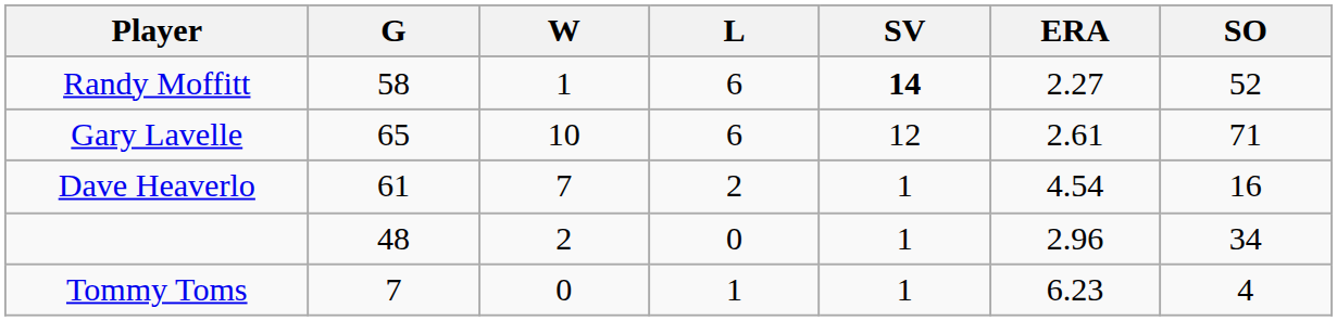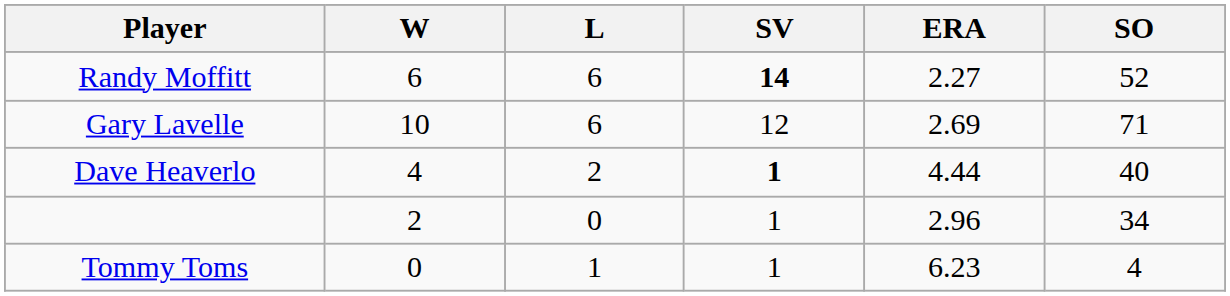 <table class="wikitable sortable">
 <tr>
 <th bgcolor="#DDDDFF" width="16%">Player</th>
-<th bgcolor="#DDDDFF" width="9%">G</th>
 <th bgcolor="#DDDDFF" width="9%">W</th>
 <th bgcolor="#DDDDFF" width="9%">L</th>
 <th bgcolor="#DDDDFF" width="9%">SV</th>
 <th bgcolor="#DDDDFF" width="9%">ERA</th>
 <th bgcolor="#DDDDFF" width="9%">SO</th>
 </tr>
 <tr align="center">
 <td><a href='#'>Randy Moffitt</a></td>
-<td>58</td>
-<td>1</td>
+<td>6</td>
 <td>6</td>
 <td><strong>14</strong></td>
 <td>2.27</td>
 <td>52</td>
 </tr>
 <tr align=center>
 <td><a href='#'>Gary Lavelle</a></td>
-<td>65</td>
 <td>10</td>
 <td>6</td>
 <td>12</td>
-<td>2.61</td>
+<td>2.69</td>
 <td>71</td>
 </tr>
 <tr align=center>
 <td><a href='#'>Dave Heaverlo</a></td>
-<td>61</td>
-<td>7</td>
+<td>4</td>
 <td>2</td>
-<td>1</td>
-<td>4.54</td>
-<td>16</td>
+<td><strong>1</strong></td>
+<td>4.44</td>
+<td>40</td>
 </tr>
 <tr align=center>
 <td></td>
-<td>48</td>
 <td>2</td>
 <td>0</td>
 <td>1</td>
 <td>2.96</td>
 <td>34</td>
 </tr>
 <tr align="center">
 <td><a href='#'>Tommy Toms</a></td>
-<td>7</td>
 <td>0</td>
 <td>1</td>
 <td>1</td>
 <td>6.23</td>
 <td>4</td>
 </tr>
 </table>
